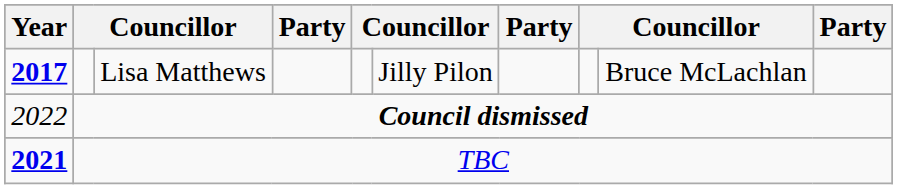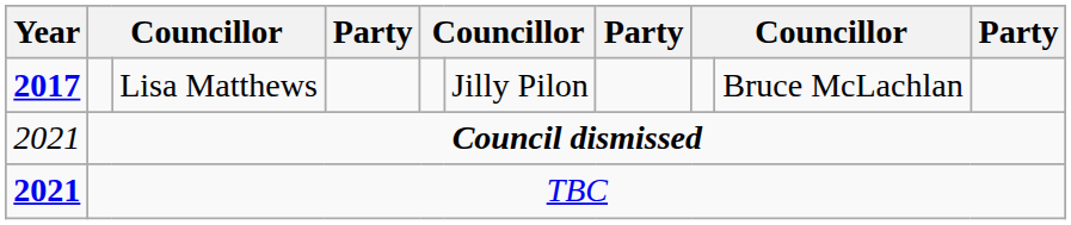 <table class="wikitable">
 <tr>
 <th>Year</th>
 <th colspan="2">Councillor</th>
 <th>Party</th>
 <th colspan="2">Councillor</th>
 <th>Party</th>
 <th colspan="2">Councillor</th>
 <th>Party</th>
 </tr>
 <tr>
 <td><strong><a href='#'>2017</a></strong></td>
 <td rowspan="1" width="1px" > </td>
 <td rowspan="1">Lisa Matthews</td>
 <td rowspan="1"></td>
 <td rowspan="1" width="1px" > </td>
 <td rowspan="1">Jilly Pilon</td>
 <td rowspan="1"></td>
 <td rowspan="1" width="1px" > </td>
 <td rowspan="1">Bruce McLachlan</td>
 <td rowspan="1"></td>
 </tr>
 <tr>
-<td><em>2022</em></td>
+<td><em>2021</em></td>
 <td colspan=9; align=center><strong><em>Council dismissed</em></strong></td>
 </tr>
 <tr>
 <td><strong><a href='#'>2021</a></strong></td>
 <td colspan=9; align=center><em><a href='#'>TBC</a></em></td>
 </tr>
 </table>
